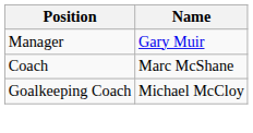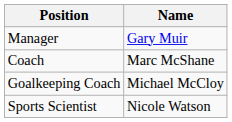 <table class="wikitable">
 <tr>
 <th>Position</th>
 <th>Name</th>
 </tr>
 <tr>
 <td>Manager</td>
 <td><a href='#'>Gary Muir</a></td>
 </tr>
 <tr>
 <td>Coach</td>
 <td>Marc McShane</td>
 </tr>
 <tr>
 <td>Goalkeeping Coach</td>
 <td>Michael McCloy</td>
 </tr>
+<tr>
+<td>Sports Scientist</td>
+<td>Nicole Watson</td>
+</tr>
 </table>
